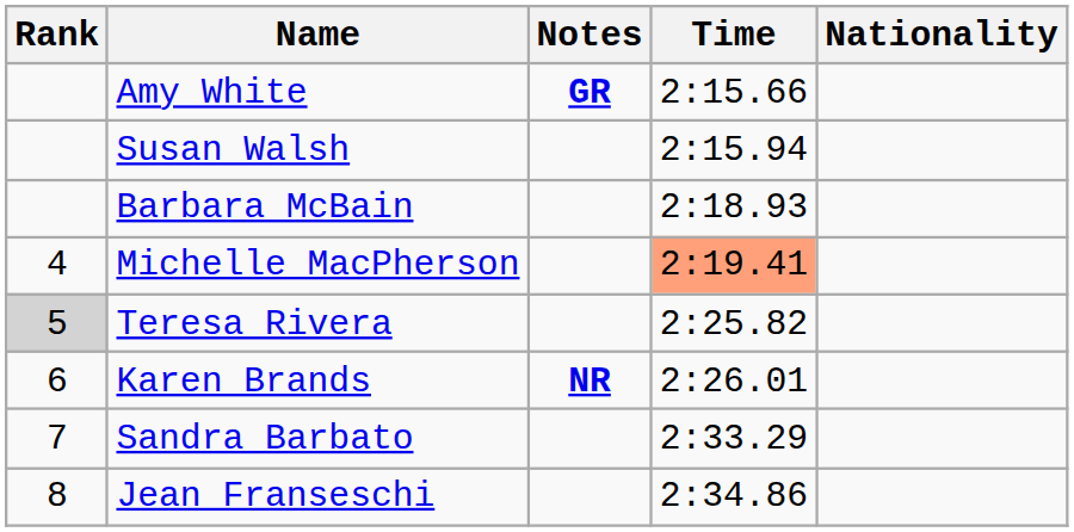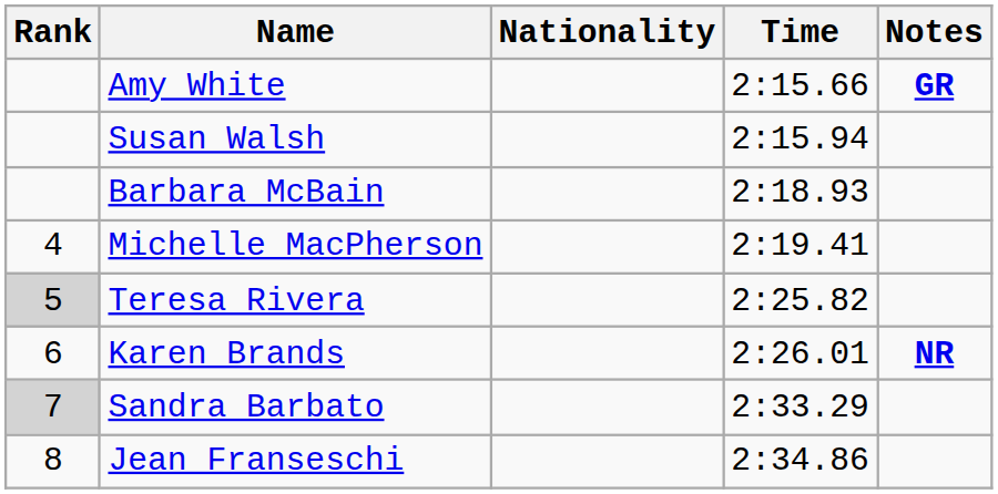 <table class="wikitable sortable" style="text-align:center">
 <tr>
 <th>Rank</th>
 <th>Name</th>
+<th>Nationality</th>
+<th>Time</th>
 <th>Notes</th>
-<th>Time</th>
-<th>Nationality</th>
 </tr>
 <tr>
 <td></td>
 <td align=left><a href='#'>Amy White</a></td>
+<td align=left></td>
+<td>2:15.66</td>
 <td><strong><a href='#'>GR</a></strong></td>
-<td>2:15.66</td>
-<td align=left></td>
 </tr>
 <tr>
 <td></td>
 <td align=left><a href='#'>Susan Walsh</a></td>
+<td align=left></td>
+<td>2:15.94</td>
 <td></td>
-<td>2:15.94</td>
-<td align=left></td>
 </tr>
 <tr>
 <td></td>
 <td align=left><a href='#'>Barbara McBain</a></td>
+<td align=left></td>
+<td>2:18.93</td>
 <td></td>
-<td>2:18.93</td>
-<td align=left></td>
 </tr>
 <tr>
 <td>4</td>
 <td align=left><a href='#'>Michelle MacPherson</a></td>
+<td align=left></td>
+<td>2:19.41</td>
 <td></td>
-<td style="background: lightsalmon;">2:19.41</td>
-<td align=left></td>
 </tr>
 <tr>
 <td style="background: lightgrey;">5</td>
 <td align=left><a href='#'>Teresa Rivera</a></td>
+<td align=left></td>
+<td>2:25.82</td>
 <td></td>
-<td>2:25.82</td>
-<td align=left></td>
 </tr>
 <tr>
 <td>6</td>
 <td align=left><a href='#'>Karen Brands</a></td>
+<td align=left></td>
+<td>2:26.01</td>
 <td><strong><a href='#'>NR</a></strong></td>
-<td>2:26.01</td>
-<td align=left></td>
 </tr>
 <tr>
-<td>7</td>
+<td style="background: lightgrey;">7</td>
 <td align=left><a href='#'>Sandra Barbato</a></td>
+<td align=left></td>
+<td>2:33.29</td>
 <td></td>
-<td>2:33.29</td>
-<td align=left></td>
 </tr>
 <tr>
 <td>8</td>
 <td align=left><a href='#'>Jean Franseschi</a></td>
+<td align=left></td>
+<td>2:34.86</td>
 <td></td>
-<td>2:34.86</td>
-<td align=left></td>
 </tr>
 </table>
